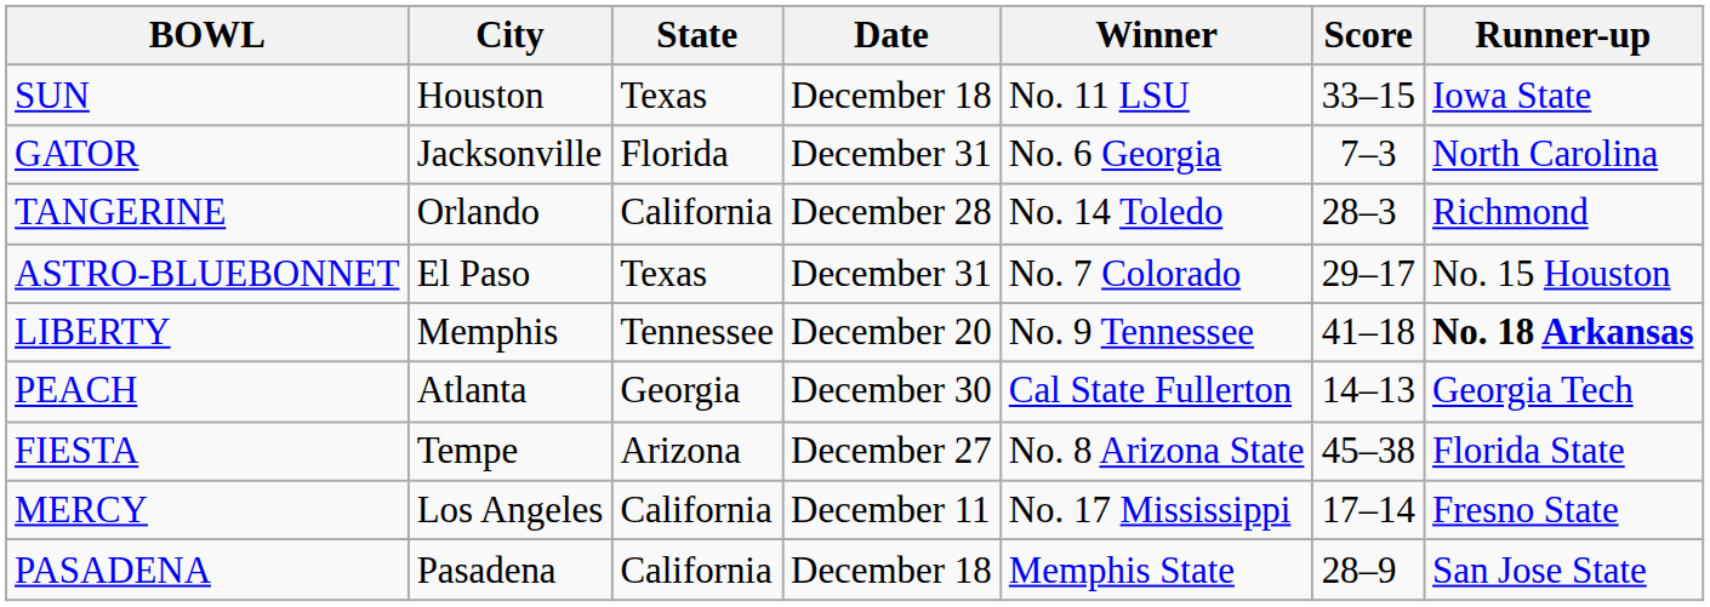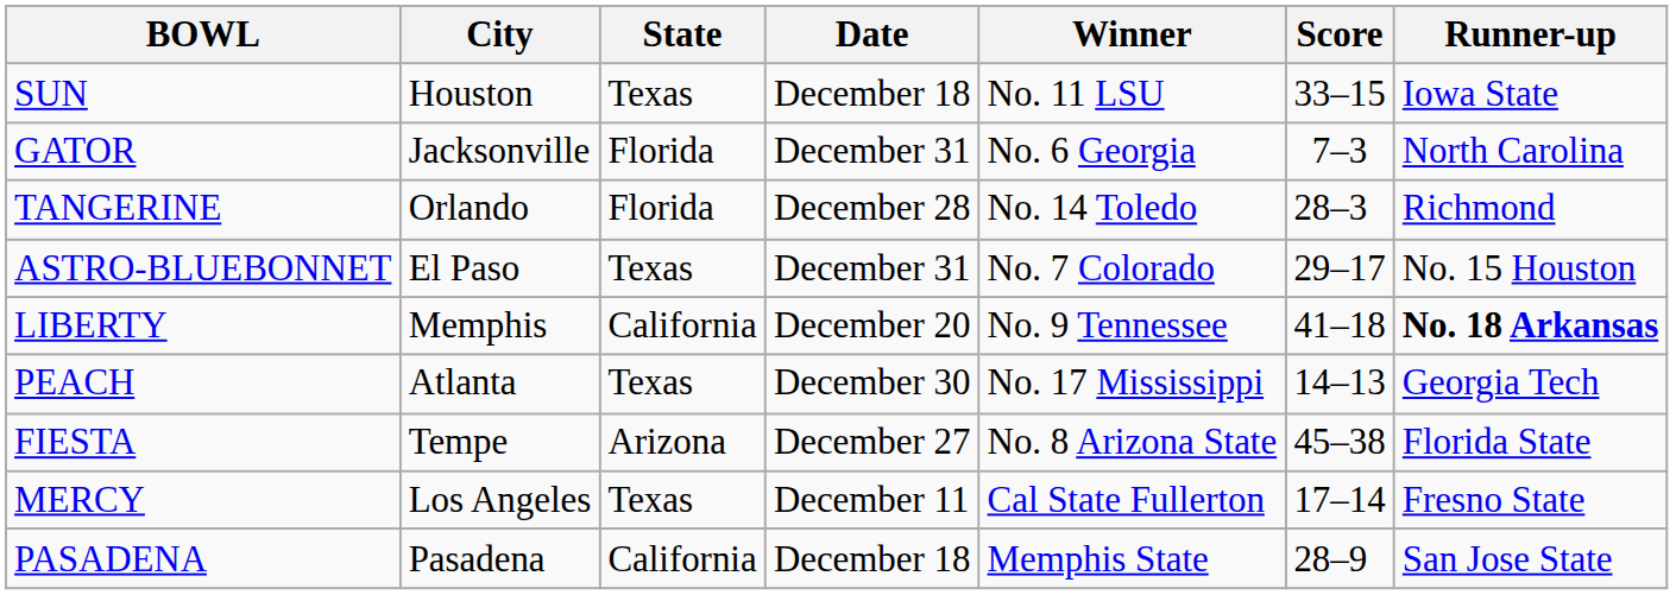 <table class="wikitable sortable">
 <tr>
 <th>BOWL</th>
 <th>City</th>
 <th>State</th>
 <th>Date</th>
 <th>Winner</th>
 <th>Score</th>
 <th>Runner-up</th>
 </tr>
 <tr>
 <td><a href='#'>SUN</a></td>
 <td>Houston</td>
 <td>Texas</td>
 <td>December 18</td>
 <td>No. 11 <a href='#'>LSU</a></td>
 <td>33–15</td>
 <td><a href='#'>Iowa State</a></td>
 </tr>
 <tr>
 <td><a href='#'>GATOR</a></td>
 <td>Jacksonville</td>
 <td>Florida</td>
 <td>December 31</td>
 <td>No. 6 <a href='#'>Georgia</a></td>
 <td>  7–3</td>
 <td><a href='#'>North Carolina</a></td>
 </tr>
 <tr>
 <td><a href='#'>TANGERINE</a></td>
 <td>Orlando</td>
-<td>California</td>
+<td>Florida</td>
 <td>December 28</td>
 <td>No. 14 <a href='#'>Toledo</a></td>
 <td>28–3</td>
 <td><a href='#'>Richmond</a></td>
 </tr>
 <tr>
 <td><a href='#'>ASTRO-BLUEBONNET</a></td>
 <td>El Paso</td>
 <td>Texas</td>
 <td>December 31</td>
 <td>No. 7 <a href='#'>Colorado</a></td>
 <td>29–17</td>
 <td>No. 15 <a href='#'>Houston</a></td>
 </tr>
 <tr>
 <td><a href='#'>LIBERTY</a></td>
 <td>Memphis</td>
-<td>Tennessee</td>
+<td>California</td>
 <td>December 20</td>
 <td>No. 9 <a href='#'>Tennessee</a></td>
 <td>41–18</td>
 <td><strong>No. 18 <a href='#'>Arkansas</a></strong></td>
 </tr>
 <tr>
 <td><a href='#'>PEACH</a></td>
 <td>Atlanta</td>
-<td>Georgia</td>
+<td>Texas</td>
 <td>December 30</td>
-<td><a href='#'>Cal State Fullerton</a></td>
+<td>No. 17 <a href='#'>Mississippi</a></td>
 <td>14–13</td>
 <td><a href='#'>Georgia Tech</a></td>
 </tr>
 <tr>
 <td><a href='#'>FIESTA</a> </td>
 <td>Tempe</td>
 <td>Arizona</td>
 <td>December 27</td>
 <td>No. 8 <a href='#'>Arizona State</a></td>
 <td>45–38</td>
 <td><a href='#'>Florida State</a></td>
 </tr>
 <tr>
 <td><a href='#'>MERCY</a></td>
 <td>Los Angeles</td>
-<td>California</td>
+<td>Texas</td>
 <td>December 11</td>
-<td>No. 17 <a href='#'>Mississippi</a></td>
+<td><a href='#'>Cal State Fullerton</a></td>
 <td>17–14</td>
 <td><a href='#'>Fresno State</a></td>
 </tr>
 <tr>
 <td><a href='#'>PASADENA</a></td>
 <td>Pasadena</td>
 <td>California</td>
 <td>December 18</td>
 <td><a href='#'>Memphis State</a></td>
 <td>28–9</td>
 <td><a href='#'>San Jose State</a></td>
 </tr>
 </table>
